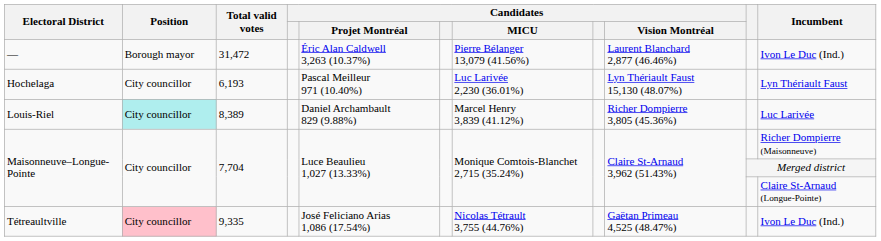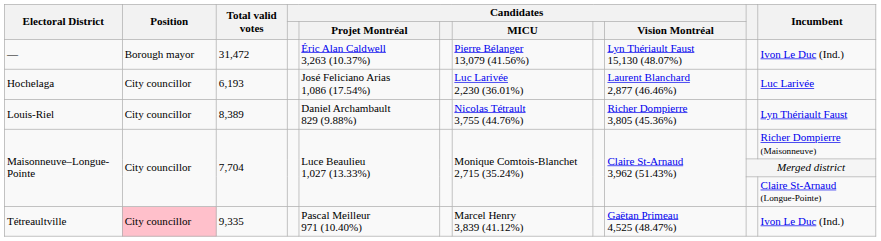 <table class="wikitable" width="100%">
 <tr>
 <th width=10% rowspan=2>Electoral District</th>
 <th width=8% rowspan=2>Position</th>
 <th width=6% rowspan=2>Total valid votes</th>
 <th colspan=6>Candidates</th>
 <th width=1% rowspan=2> </th>
 <th width=10% rowspan=2>Incumbent</th>
 </tr>
 <tr>
 <th width=1% > </th>
 <th width=12% ><span>Projet Montréal</span></th>
 <th width=1% > </th>
 <th width=12% >MICU</th>
 <th width=1% > </th>
 <th width=12% >Vision Montréal</th>
 </tr>
 <tr>
 <td>—</td>
 <td>Borough mayor</td>
 <td>31,472</td>
 <td></td>
 <td><a href='#'>Éric Alan Caldwell</a> <br>3,263 (10.37%)</td>
 <td></td>
 <td><a href='#'>Pierre Bélanger</a> <br>13,079 (41.56%)</td>
 <td> </td>
-<td><a href='#'>Laurent Blanchard</a><br>2,877 (46.46%)</td>
+<td><a href='#'>Lyn Thériault Faust</a> <br>15,130 (48.07%)</td>
 <td> </td>
 <td><a href='#'>Ivon Le Duc</a> (Ind.)</td>
 </tr>
 <tr>
 <td>Hochelaga</td>
 <td>City councillor</td>
 <td>6,193</td>
 <td></td>
-<td>Pascal Meilleur<br>971 (10.40%)</td>
+<td>José Feliciano Arias<br>1,086 (17.54%)</td>
 <td></td>
 <td><a href='#'>Luc Larivée</a><br>2,230 (36.01%)</td>
 <td> </td>
-<td><a href='#'>Lyn Thériault Faust</a> <br>15,130 (48.07%)</td>
+<td><a href='#'>Laurent Blanchard</a><br>2,877 (46.46%)</td>
 <td> </td>
-<td><a href='#'>Lyn Thériault Faust</a></td>
+<td><a href='#'>Luc Larivée</a></td>
 </tr>
 <tr>
 <td>Louis-Riel</td>
-<td style="background: paleturquoise;">City councillor</td>
+<td>City councillor</td>
 <td>8,389</td>
 <td></td>
 <td>Daniel Archambault<br>829 (9.88%)</td>
 <td></td>
-<td>Marcel Henry<br>3,839 (41.12%)</td>
+<td><a href='#'>Nicolas Tétrault</a><br>3,755 (44.76%)</td>
 <td> </td>
 <td><a href='#'>Richer Dompierre</a><br>3,805 (45.36%)</td>
 <td> </td>
-<td><a href='#'>Luc Larivée</a></td>
+<td><a href='#'>Lyn Thériault Faust</a></td>
 </tr>
 <tr>
 <td rowspan="3">Maisonneuve–Longue-Pointe</td>
 <td rowspan="3">City councillor</td>
 <td rowspan="3">7,704</td>
 <td rowspan="3"></td>
 <td rowspan="3">Luce Beaulieu<br>1,027 (13.33%)</td>
 <td rowspan="3"></td>
 <td rowspan="3">Monique Comtois-Blanchet<br>2,715 (35.24%)</td>
 <td rowspan="3" > </td>
 <td rowspan="3"><a href='#'>Claire St-Arnaud</a><br>3,962 (51.43%)</td>
 <td> </td>
 <td><a href='#'>Richer Dompierre</a><br><small>(Maisonneuve)</small></td>
 </tr>
 <tr>
 <td colspan="2" style="background:whitesmoke; text-align:center;"><em>Merged district</em></td>
 </tr>
 <tr>
 <td> </td>
 <td><a href='#'>Claire St-Arnaud</a><br><small>(Longue-Pointe)</small></td>
 </tr>
 <tr>
 <td>Tétreaultville</td>
 <td style="background: pink;">City councillor</td>
 <td>9,335</td>
 <td></td>
-<td>José Feliciano Arias<br>1,086 (17.54%)</td>
+<td>Pascal Meilleur<br>971 (10.40%)</td>
 <td></td>
-<td><a href='#'>Nicolas Tétrault</a><br>3,755 (44.76%)</td>
+<td>Marcel Henry<br>3,839 (41.12%)</td>
 <td> </td>
 <td><a href='#'>Gaëtan Primeau</a><br>4,525 (48.47%)</td>
 <td> </td>
 <td><a href='#'>Ivon Le Duc</a> (Ind.)</td>
 </tr>
 </table>
